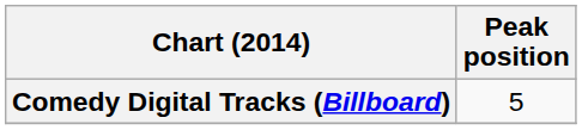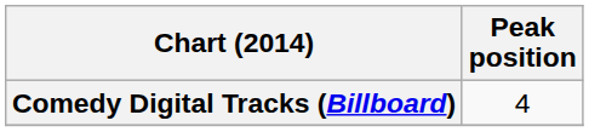 <table class="wikitable sortable plainrowheaders">
 <tr>
 <th>Chart (2014)</th>
 <th>Peak<br>position</th>
 </tr>
 <tr>
 <th scope="row">Comedy Digital Tracks (<em><a href='#'>Billboard</a></em>)</th>
-<td align="center">5</td>
+<td align="center">4</td>
 </tr>
 <tr>
 </tr>
 </table>
